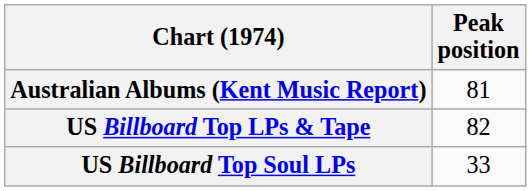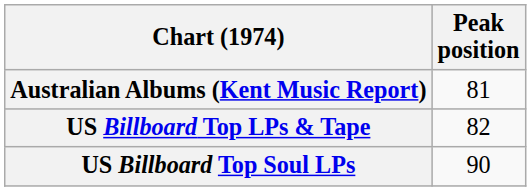 <table class="wikitable sortable plainrowheaders">
 <tr>
 <th scope="col">Chart (1974)</th>
 <th scope="col">Peak<br>position</th>
 </tr>
 <tr>
 <th scope="row">Australian Albums (<a href='#'>Kent Music Report</a>)</th>
 <td style="text-align:center;">81</td>
 </tr>
 <tr>
 <th scope="row">US <a href='#'><em>Billboard</em> Top LPs & Tape</a></th>
 <td align="center">82</td>
 </tr>
 <tr>
 <th scope="row">US <em>Billboard</em> <a href='#'>Top Soul LPs</a></th>
-<td align="center">33</td>
+<td align="center">90</td>
 </tr>
 </table>
